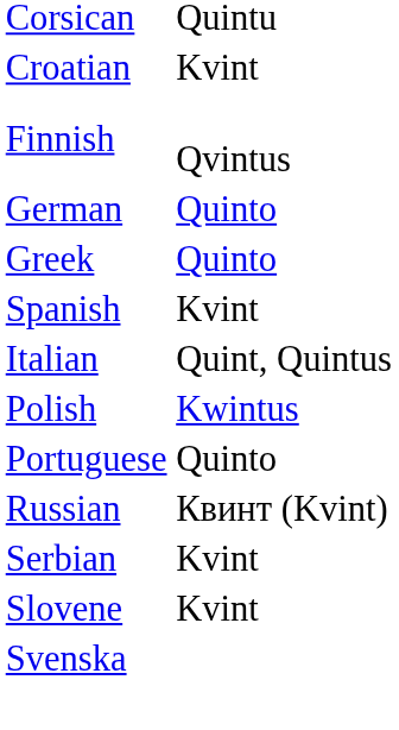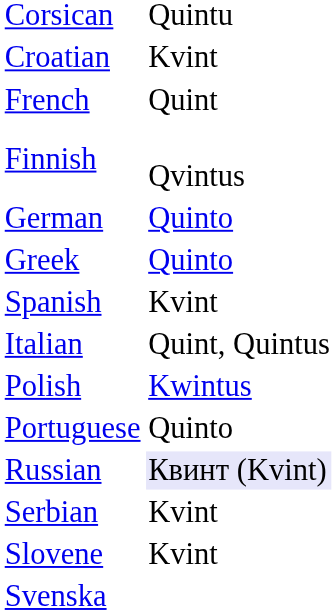 <table>
 <tr>
 <td><a href='#'>Corsican</a></td>
 <td>Quintu</td>
 </tr>
 <tr>
 <td><a href='#'>Croatian</a></td>
 <td>Kvint</td>
+</tr>
+<tr>
+<td><a href='#'>French</a></td>
+<td>Quint</td>
 </tr>
 <tr>
 <td><a href='#'>Finnish</a></td>
 <td><br>Qvintus</td>
 </tr>
 <tr>
 <td><a href='#'>German</a></td>
 <td><a href='#'>Quinto</a></td>
 </tr>
 <tr>
 <td><a href='#'>Greek</a></td>
 <td><a href='#'>Quinto</a></td>
 </tr>
 <tr>
 <td><a href='#'>Spanish</a></td>
 <td>Kvint</td>
 </tr>
 <tr>
 <td><a href='#'>Italian</a></td>
 <td>Quint, Quintus</td>
 </tr>
 <tr>
 <td><a href='#'>Polish</a></td>
 <td><a href='#'>Kwintus</a></td>
 </tr>
 <tr>
 <td><a href='#'>Portuguese</a></td>
 <td>Quinto</td>
 </tr>
 <tr>
 <td><a href='#'>Russian</a></td>
-<td>Квинт (Kvint)</td>
+<td style="background: lavender;">Квинт (Kvint)</td>
 </tr>
 <tr>
 <td><a href='#'>Serbian</a></td>
 <td>Kvint</td>
 </tr>
 <tr>
 <td><a href='#'>Slovene</a></td>
 <td>Kvint</td>
 </tr>
 <tr>
 <td><a href='#'>Svenska</a></td>
 <td></td>
 </tr>
 </table>
